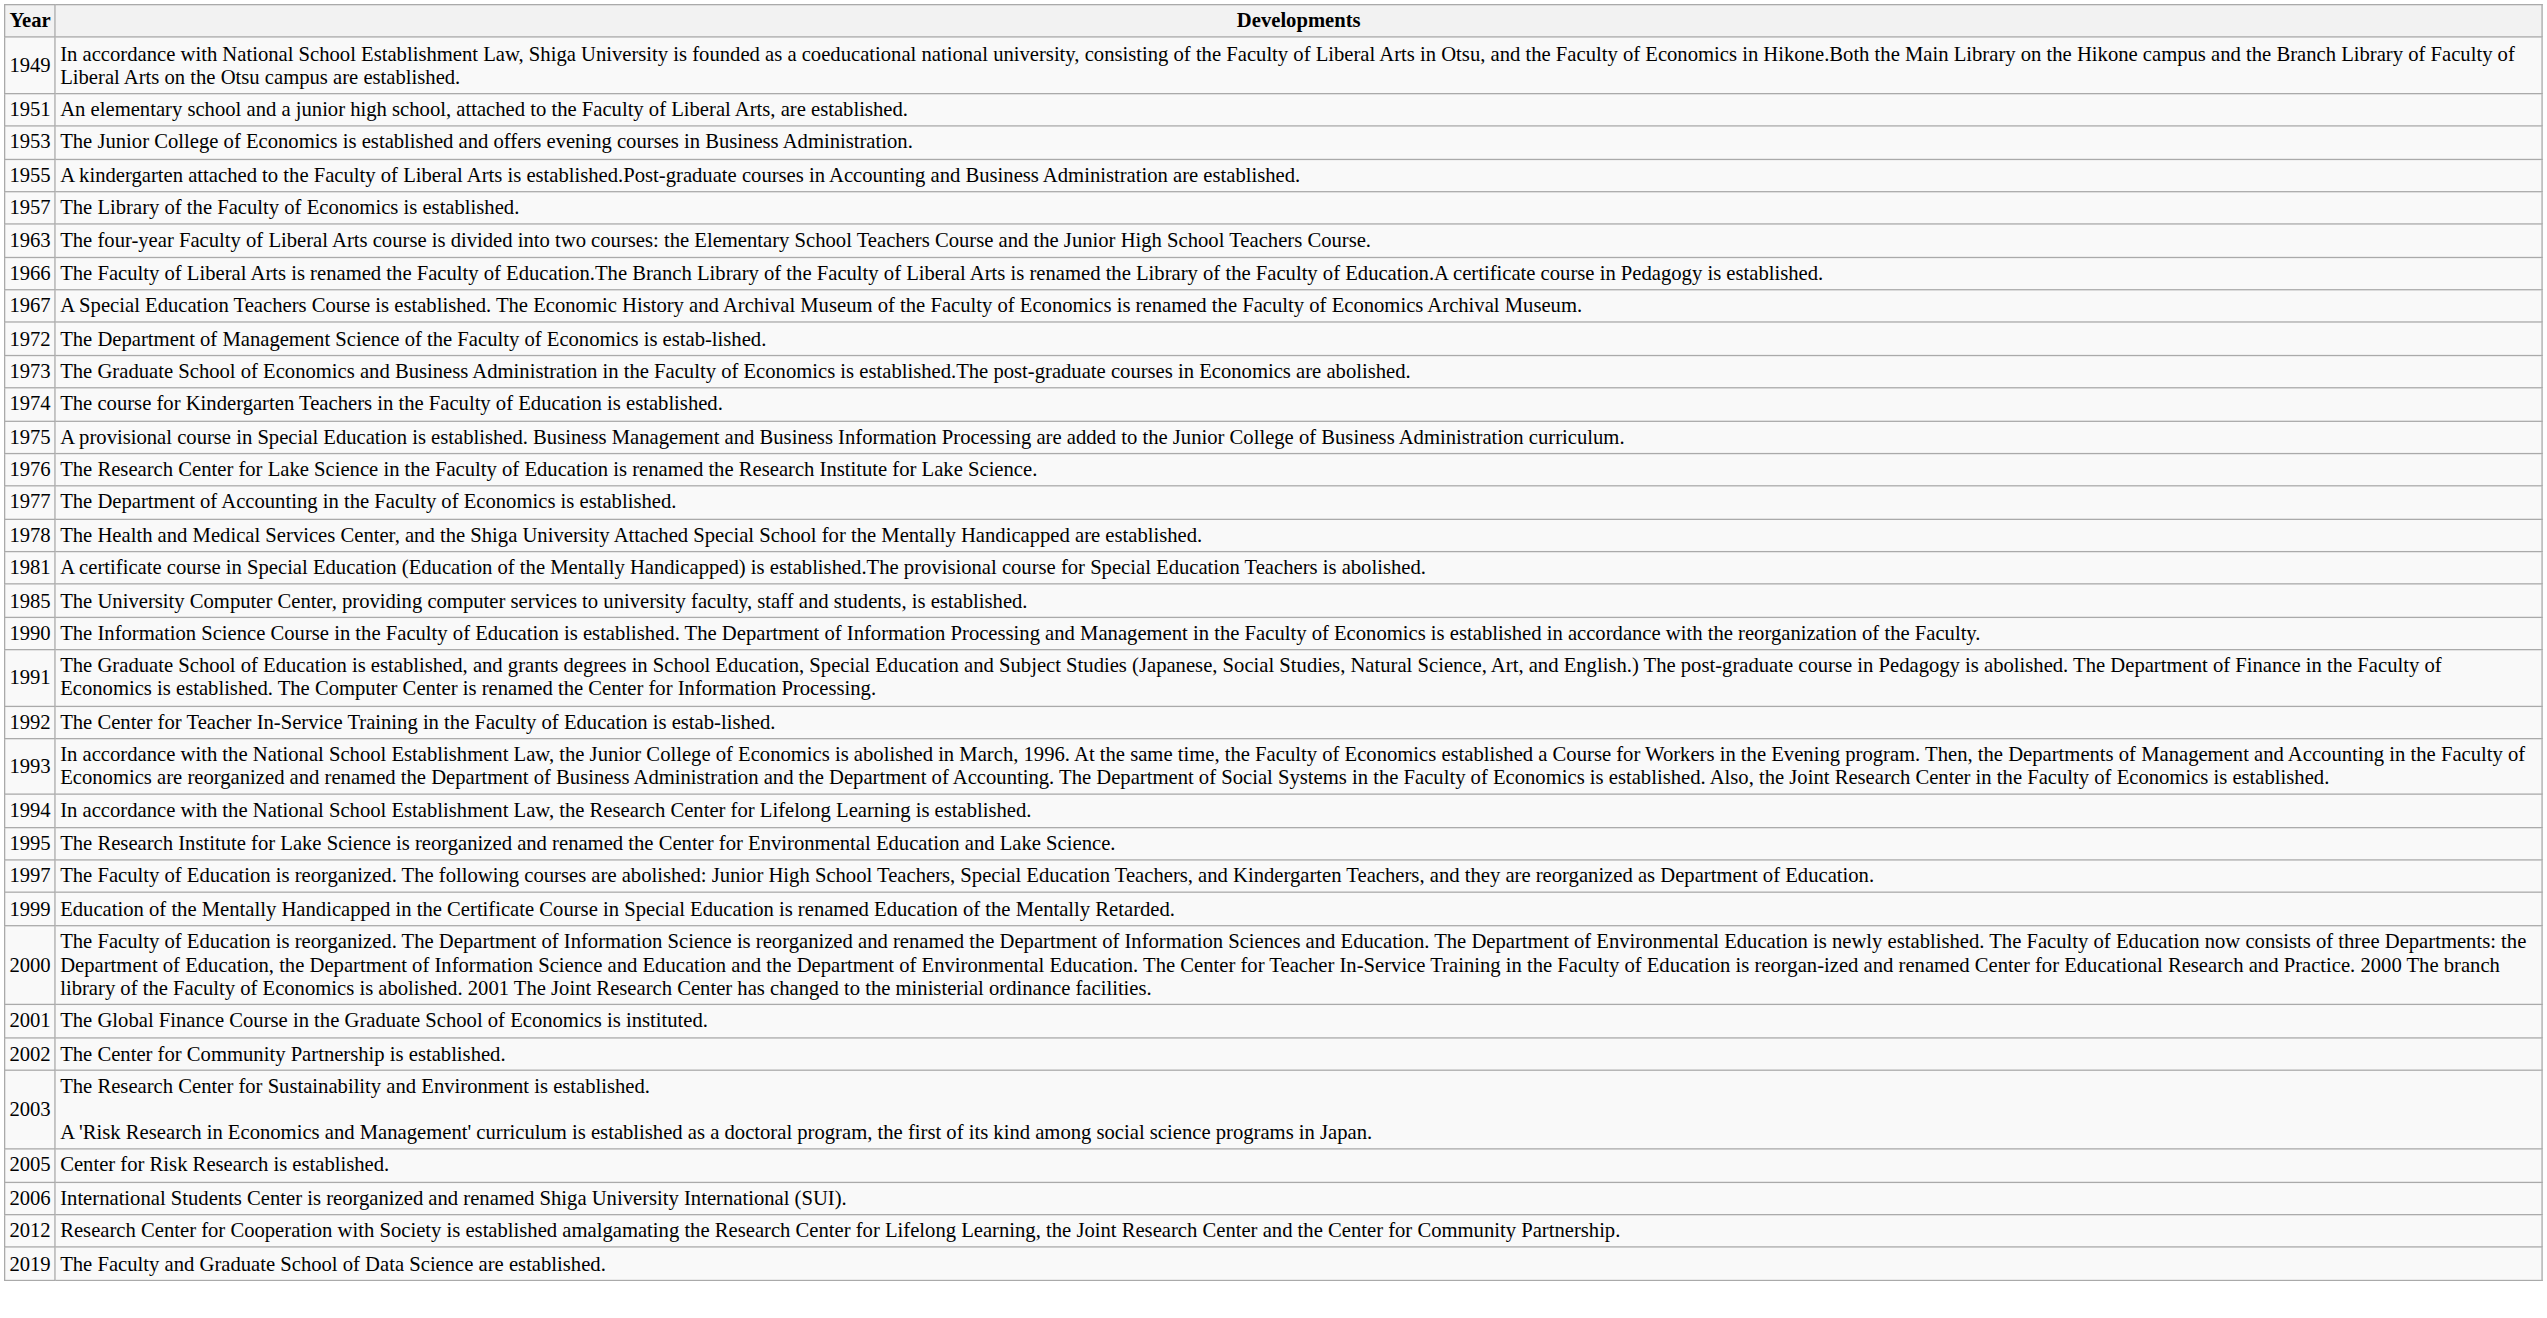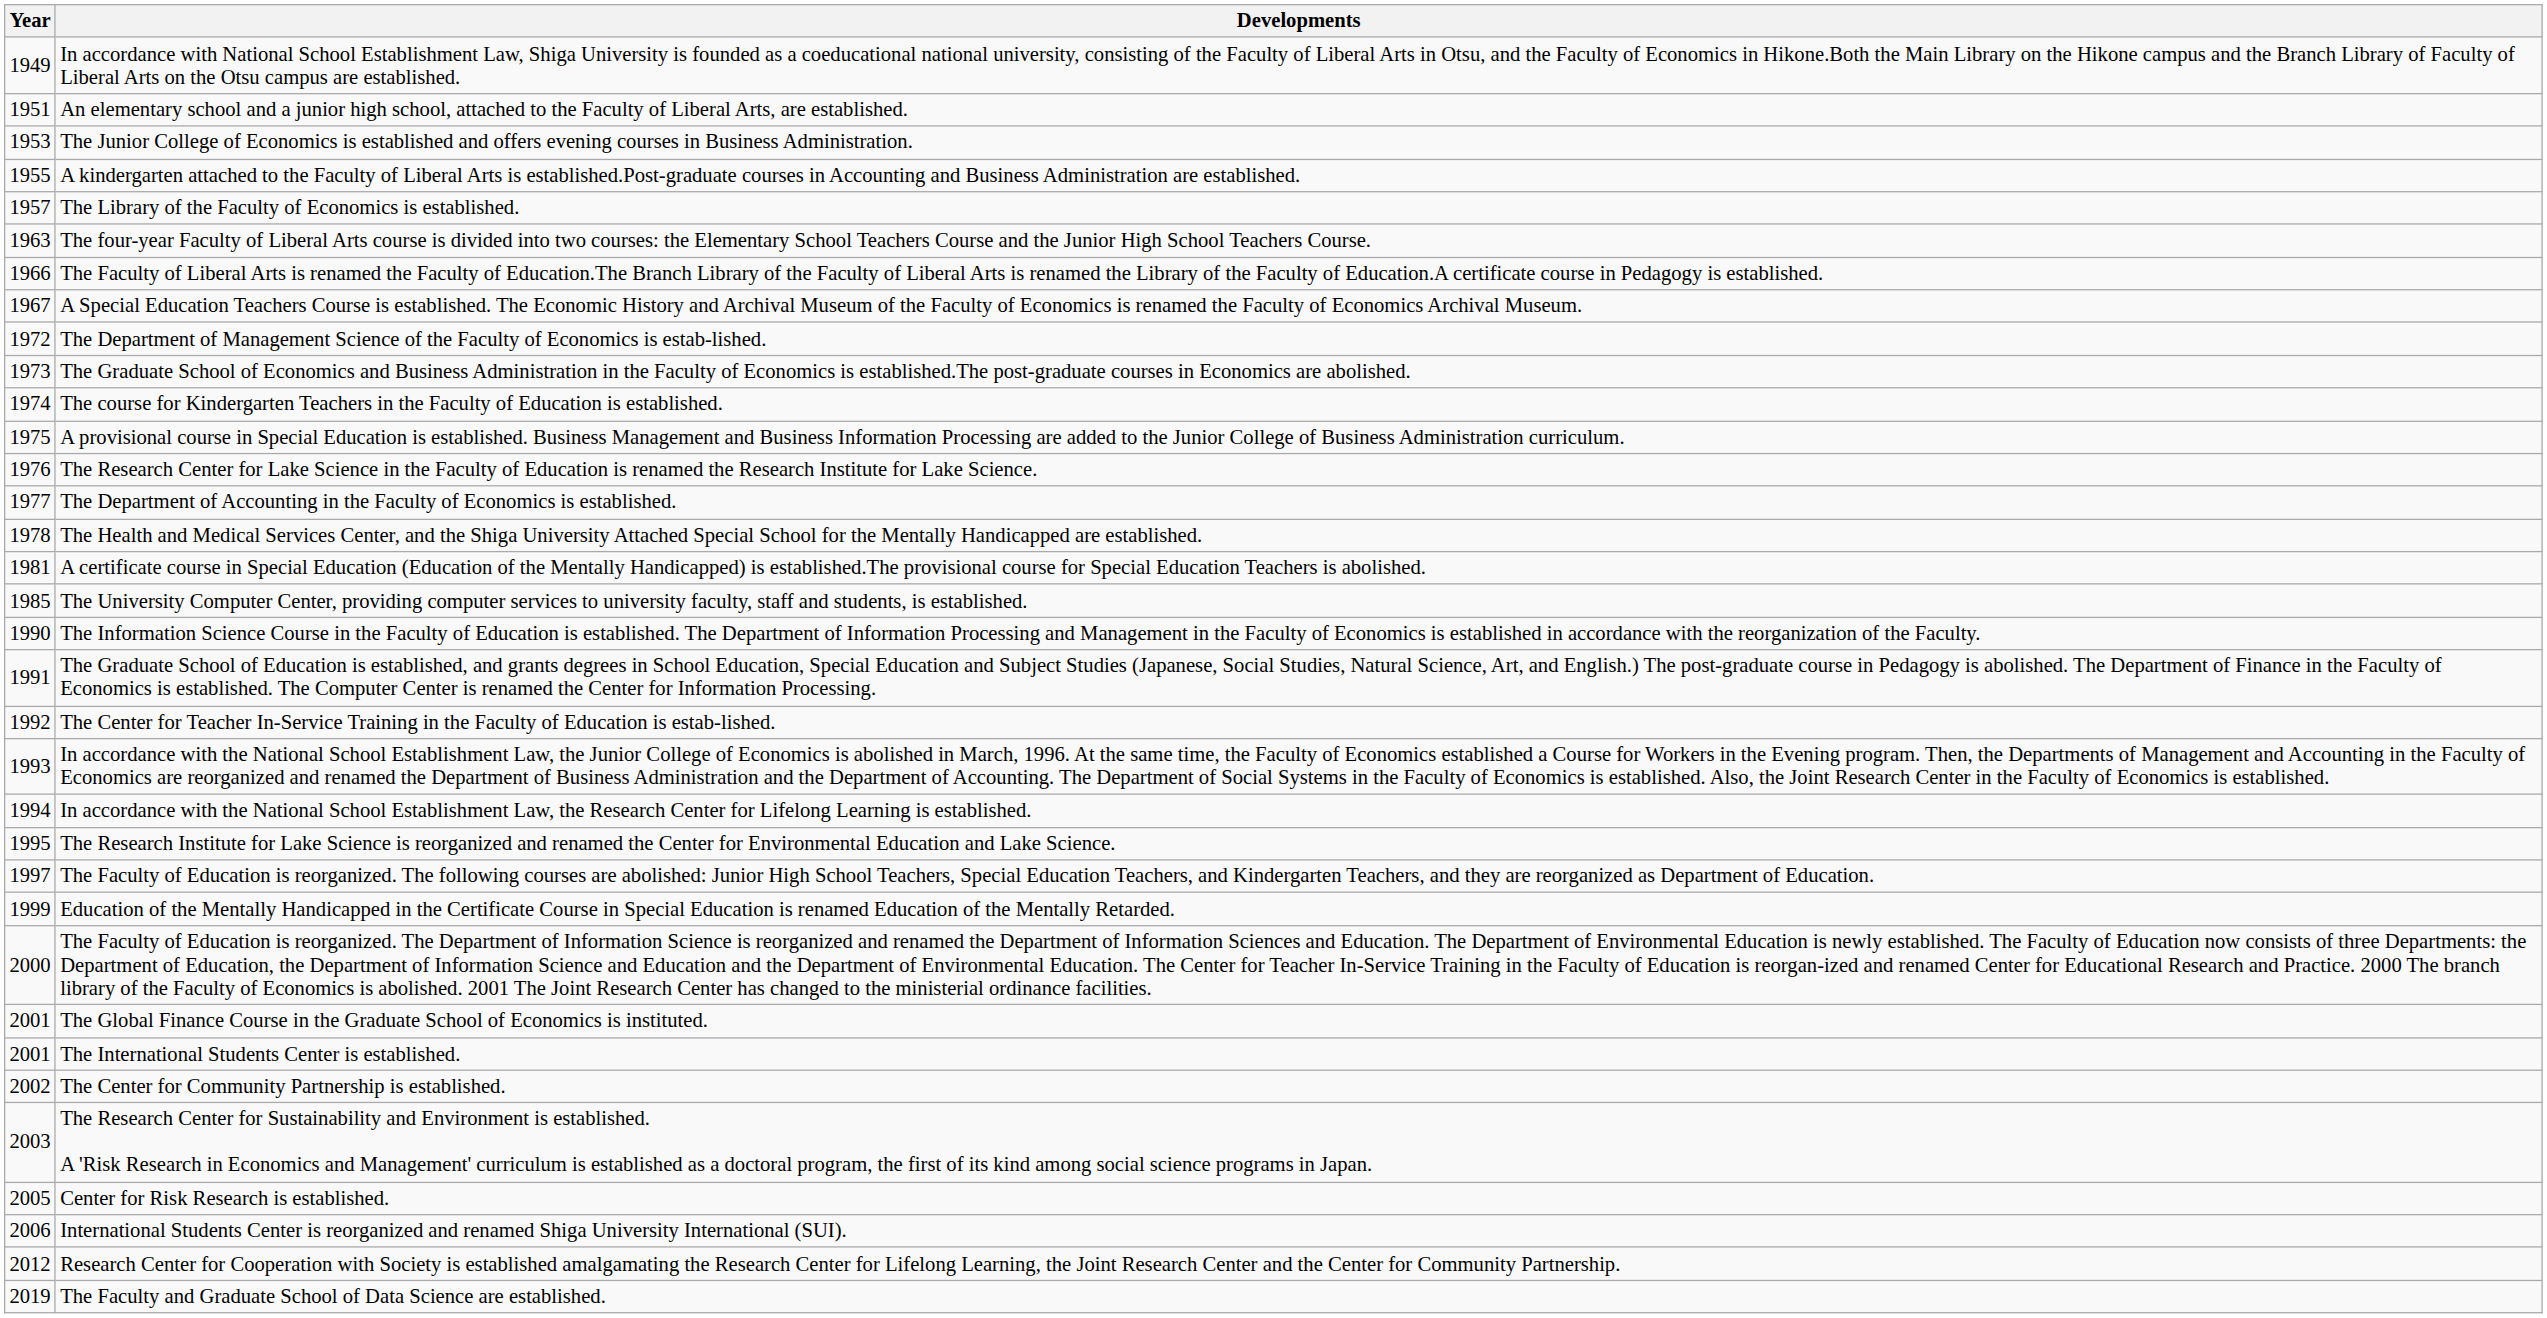 <table class="wikitable">
 <tr>
 <th>Year</th>
 <th>Developments</th>
 </tr>
 <tr>
 <td>1949</td>
 <td>In accordance with National School Establishment Law, Shiga University is founded as a coeducational national university, consisting of the Faculty of Liberal Arts in Otsu, and the Faculty of Economics in Hikone.Both the Main Library on the Hikone campus and the Branch Library of Faculty of Liberal Arts on the Otsu campus are established.</td>
 </tr>
 <tr>
 <td>1951</td>
 <td>An elementary school and a junior high school, attached to the Faculty of Liberal Arts, are established.</td>
 </tr>
 <tr>
 <td>1953</td>
 <td>The Junior College of Economics is established and offers evening courses in Business Administration.</td>
 </tr>
 <tr>
 <td>1955</td>
 <td>A kindergarten attached to the Faculty of Liberal Arts is established.Post-graduate courses in Accounting and Business Administration are established.</td>
 </tr>
 <tr>
 <td>1957</td>
 <td>The Library of the Faculty of Economics is established.</td>
 </tr>
 <tr>
 <td>1963</td>
 <td>The four-year Faculty of Liberal Arts course is divided into two courses: the Elementary School Teachers Course and the Junior High School Teachers Course.</td>
 </tr>
 <tr>
 <td>1966</td>
 <td>The Faculty of Liberal Arts is renamed the Faculty of Education.The Branch Library of the Faculty of Liberal Arts is renamed the Library of the Faculty of Education.A certificate course in Pedagogy is established.</td>
 </tr>
 <tr>
 <td>1967</td>
 <td>A Special Education Teachers Course is established. The Economic History and Archival Museum of the Faculty of Economics is renamed the Faculty of Economics Archival Museum.</td>
 </tr>
 <tr>
 <td>1972</td>
 <td>The Department of Management Science of the Faculty of Economics is estab-lished.</td>
 </tr>
 <tr>
 <td>1973</td>
 <td>The Graduate School of Economics and Business Administration in the Faculty of Economics is established.The post-graduate courses in Economics are abolished.</td>
 </tr>
 <tr>
 <td>1974</td>
 <td>The course for Kindergarten Teachers in the Faculty of Education is established.</td>
 </tr>
 <tr>
 <td>1975</td>
 <td>A provisional course in Special Education is established. Business Management and Business Information Processing are added to the Junior College of Business Administration curriculum.</td>
 </tr>
 <tr>
 <td>1976</td>
 <td>The Research Center for Lake Science in the Faculty of Education is renamed the Research Institute for Lake Science.</td>
 </tr>
 <tr>
 <td>1977</td>
 <td>The Department of Accounting in the Faculty of Economics is established.</td>
 </tr>
 <tr>
 <td>1978</td>
 <td>The Health and Medical Services Center, and the Shiga University Attached Special School for the Mentally Handicapped are established.</td>
 </tr>
 <tr>
 <td>1981</td>
 <td>A certificate course in Special Education (Education of the Mentally Handicapped) is established.The provisional course for Special Education Teachers is abolished.</td>
 </tr>
 <tr>
 <td>1985</td>
 <td>The University Computer Center, providing computer services to university faculty, staff and students, is established.</td>
 </tr>
 <tr>
 <td>1990</td>
 <td>The Information Science Course in the Faculty of Education is established. The Department of Information Processing and Management in the Faculty of Economics is established in accordance with the reorganization of the Faculty.</td>
 </tr>
 <tr>
 <td>1991</td>
 <td>The Graduate School of Education is established, and grants degrees in School Education, Special Education and Subject Studies (Japanese, Social Studies, Natural Science, Art, and English.) The post-graduate course in Pedagogy is abolished. The Department of Finance in the Faculty of Economics is established. The Computer Center is renamed the Center for Information Processing.</td>
 </tr>
 <tr>
 <td>1992</td>
 <td>The Center for Teacher In-Service Training in the Faculty of Education is estab-lished.</td>
 </tr>
 <tr>
 <td>1993</td>
 <td>In accordance with the National School Establishment Law, the Junior College of Economics is abolished in March, 1996. At the same time, the Faculty of Economics established a Course for Workers in the Evening program. Then, the Departments of Management and Accounting in the Faculty of Economics are reorganized and renamed the Department of Business Administration and the Department of Accounting. The Department of Social Systems in the Faculty of Economics is established. Also, the Joint Research Center in the Faculty of Economics is established.</td>
 </tr>
 <tr>
 <td>1994</td>
 <td>In accordance with the National School Establishment Law, the Research Center for Lifelong Learning is established.</td>
 </tr>
 <tr>
 <td>1995</td>
 <td>The Research Institute for Lake Science is reorganized and renamed the Center for Environmental Education and Lake Science.</td>
 </tr>
 <tr>
 <td>1997</td>
 <td>The Faculty of Education is reorganized. The following courses are abolished: Junior High School Teachers, Special Education Teachers, and Kindergarten Teachers, and they are reorganized as Department of Education.</td>
 </tr>
 <tr>
 <td>1999</td>
 <td>Education of the Mentally Handicapped in the Certificate Course in Special Education is renamed Education of the Mentally Retarded.</td>
 </tr>
 <tr>
 <td>2000</td>
 <td>The Faculty of Education is reorganized. The Department of Information Science is reorganized and renamed the Department of Information Sciences and Education. The Department of Environmental Education is newly established. The Faculty of Education now consists of three Departments: the Department of Education, the Department of Information Science and Education and the Department of Environmental Education. The Center for Teacher In-Service Training in the Faculty of Education is reorgan-ized and renamed Center for Educational Research and Practice. 2000 The branch library of the Faculty of Economics is abolished. 2001 The Joint Research Center has changed to the ministerial ordinance facilities.</td>
 </tr>
 <tr>
 <td>2001</td>
 <td>The Global Finance Course in the Graduate School of Economics is instituted.</td>
 </tr>
 <tr>
+<td>2001</td>
+<td>The International Students Center is established.</td>
+</tr>
+<tr>
 <td>2002</td>
 <td>The Center for Community Partnership is established.</td>
 </tr>
 <tr>
 <td>2003</td>
 <td>The Research Center for Sustainability and Environment is established.<br><br>A 'Risk Research in Economics and Management' curriculum is established as a doctoral program, the first of its kind among social science programs in Japan.</td>
 </tr>
 <tr>
 <td>2005</td>
 <td>Center for Risk Research is established.</td>
 </tr>
 <tr>
 <td>2006</td>
 <td>International Students Center is reorganized and renamed Shiga University International (SUI).</td>
 </tr>
 <tr>
 <td>2012</td>
 <td>Research Center for Cooperation with Society is established amalgamating the Research Center for Lifelong Learning, the Joint Research Center and the Center for Community Partnership.</td>
 </tr>
 <tr>
 <td>2019</td>
 <td>The Faculty and Graduate School of Data Science are established.</td>
 </tr>
 </table>
